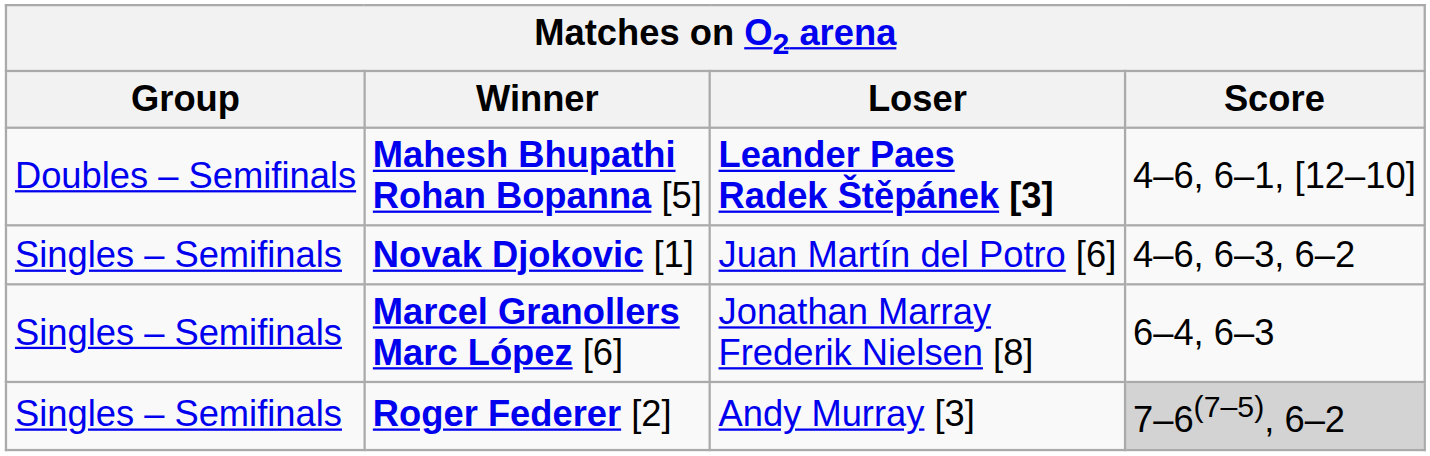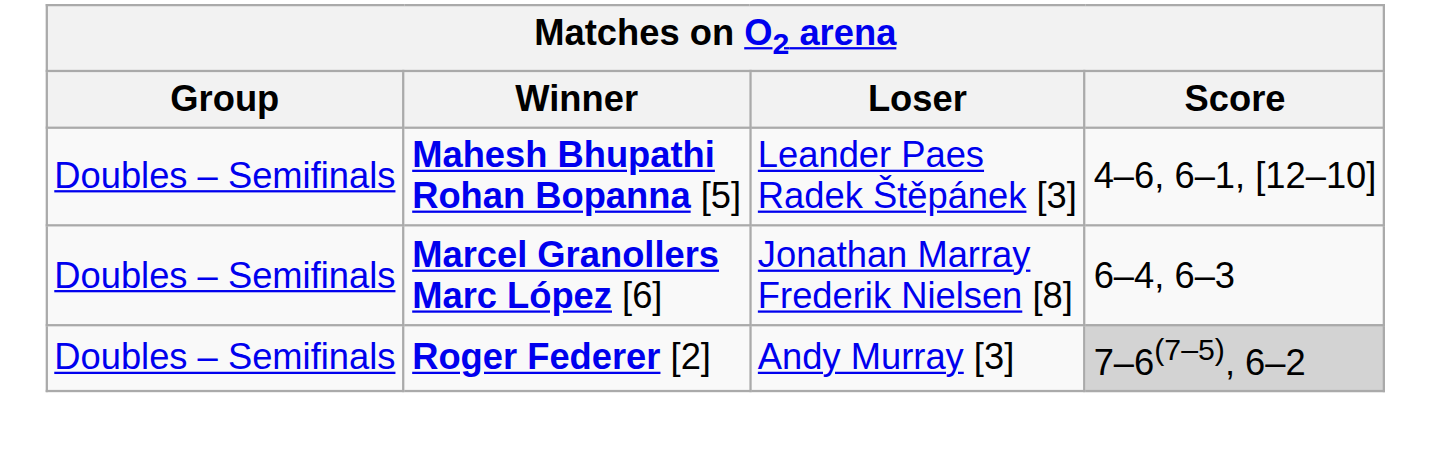 <table class="wikitable collapsible uncollapsed" style="margin: 1em auto;" border=1>
 <tr>
 <th colspan=4><strong>Matches on <a href='#'>O<sub>2</sub> arena</a></strong></th>
 </tr>
 <tr>
 <th>Group</th>
 <th>Winner</th>
 <th>Loser</th>
 <th>Score</th>
 </tr>
 <tr>
 <td><a href='#'>Doubles – Semifinals</a></td>
 <td> <strong><a href='#'>Mahesh Bhupathi</a></strong> <br>  <strong><a href='#'>Rohan Bopanna</a></strong> [5]</td>
-<td><strong> <a href='#'>Leander Paes</a> <br>  <a href='#'>Radek Štěpánek</a> [3]</strong></td>
+<td> <a href='#'>Leander Paes</a> <br>  <a href='#'>Radek Štěpánek</a> [3]</td>
 <td>4–6, 6–1, [12–10]</td>
 </tr>
 <tr>
-<td><a href='#'>Singles – Semifinals</a></td>
-<td> <strong><a href='#'>Novak Djokovic</a></strong> [1]</td>
-<td> <a href='#'>Juan Martín del Potro</a> [6]</td>
-<td>4–6, 6–3, 6–2</td>
-</tr>
-<tr>
-<td><a href='#'>Singles – Semifinals</a></td>
+<td><a href='#'>Doubles – Semifinals</a></td>
 <td> <strong><a href='#'>Marcel Granollers</a></strong> <br>  <strong><a href='#'>Marc López</a></strong> [6]</td>
 <td> <a href='#'>Jonathan Marray</a> <br>  <a href='#'>Frederik Nielsen</a> [8]</td>
 <td>6–4, 6–3</td>
 </tr>
 <tr>
-<td><a href='#'>Singles – Semifinals</a></td>
+<td><a href='#'>Doubles – Semifinals</a></td>
 <td> <strong><a href='#'>Roger Federer</a></strong> [2]</td>
 <td> <a href='#'>Andy Murray</a> [3]</td>
 <td style="background: lightgrey;">7–6<sup>(7–5)</sup>, 6–2</td>
 </tr>
 </table>
